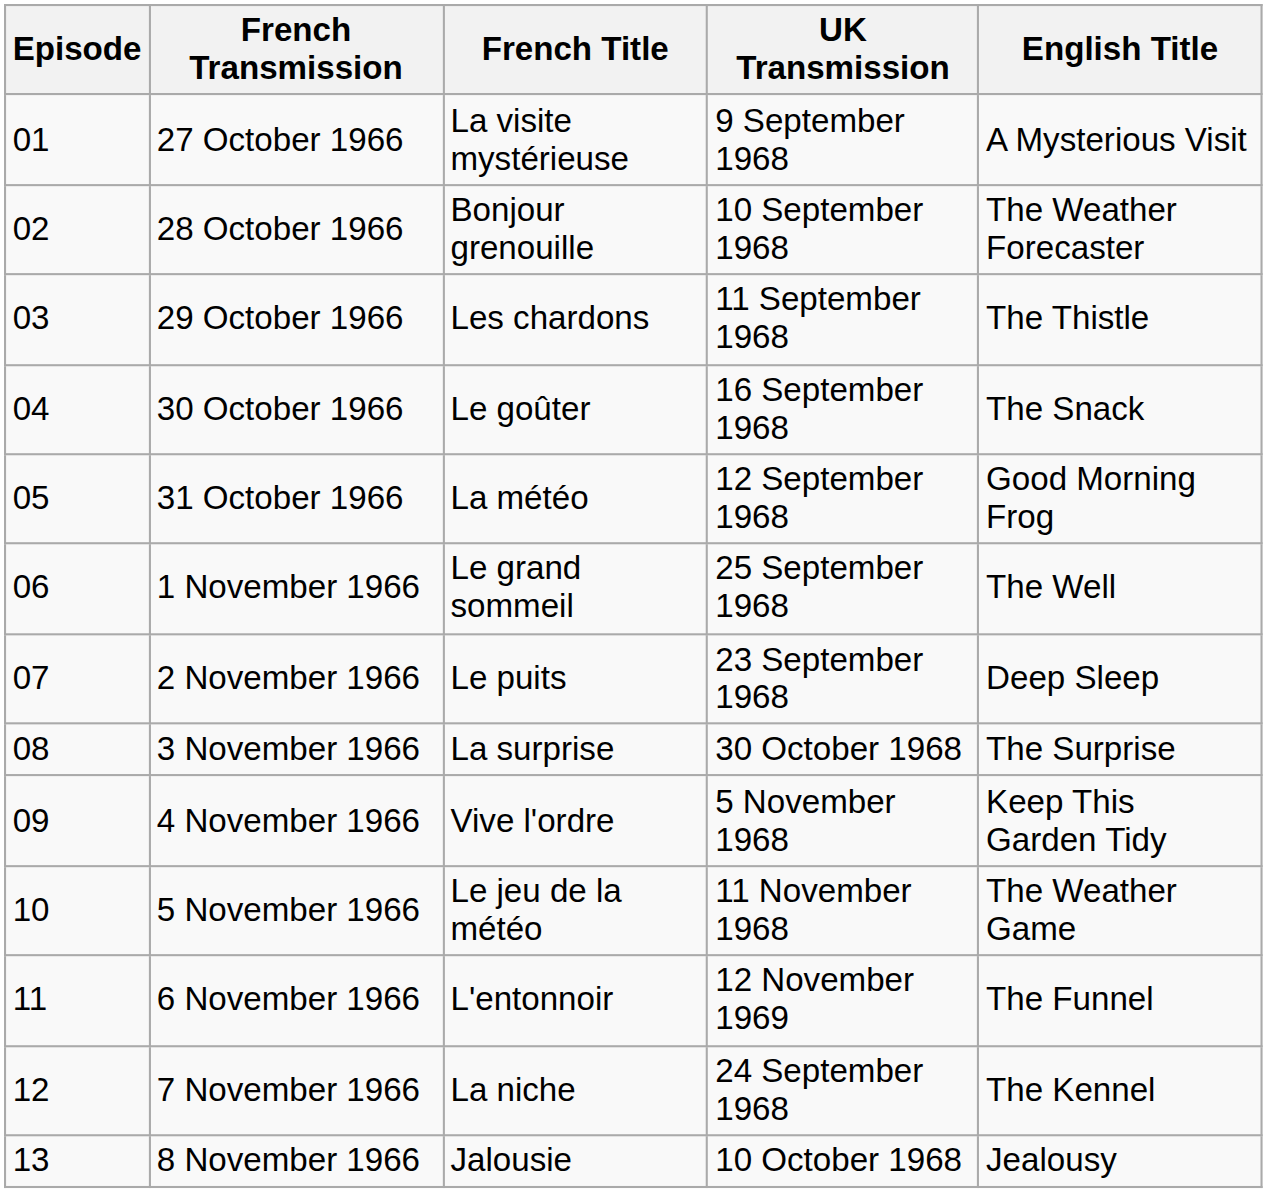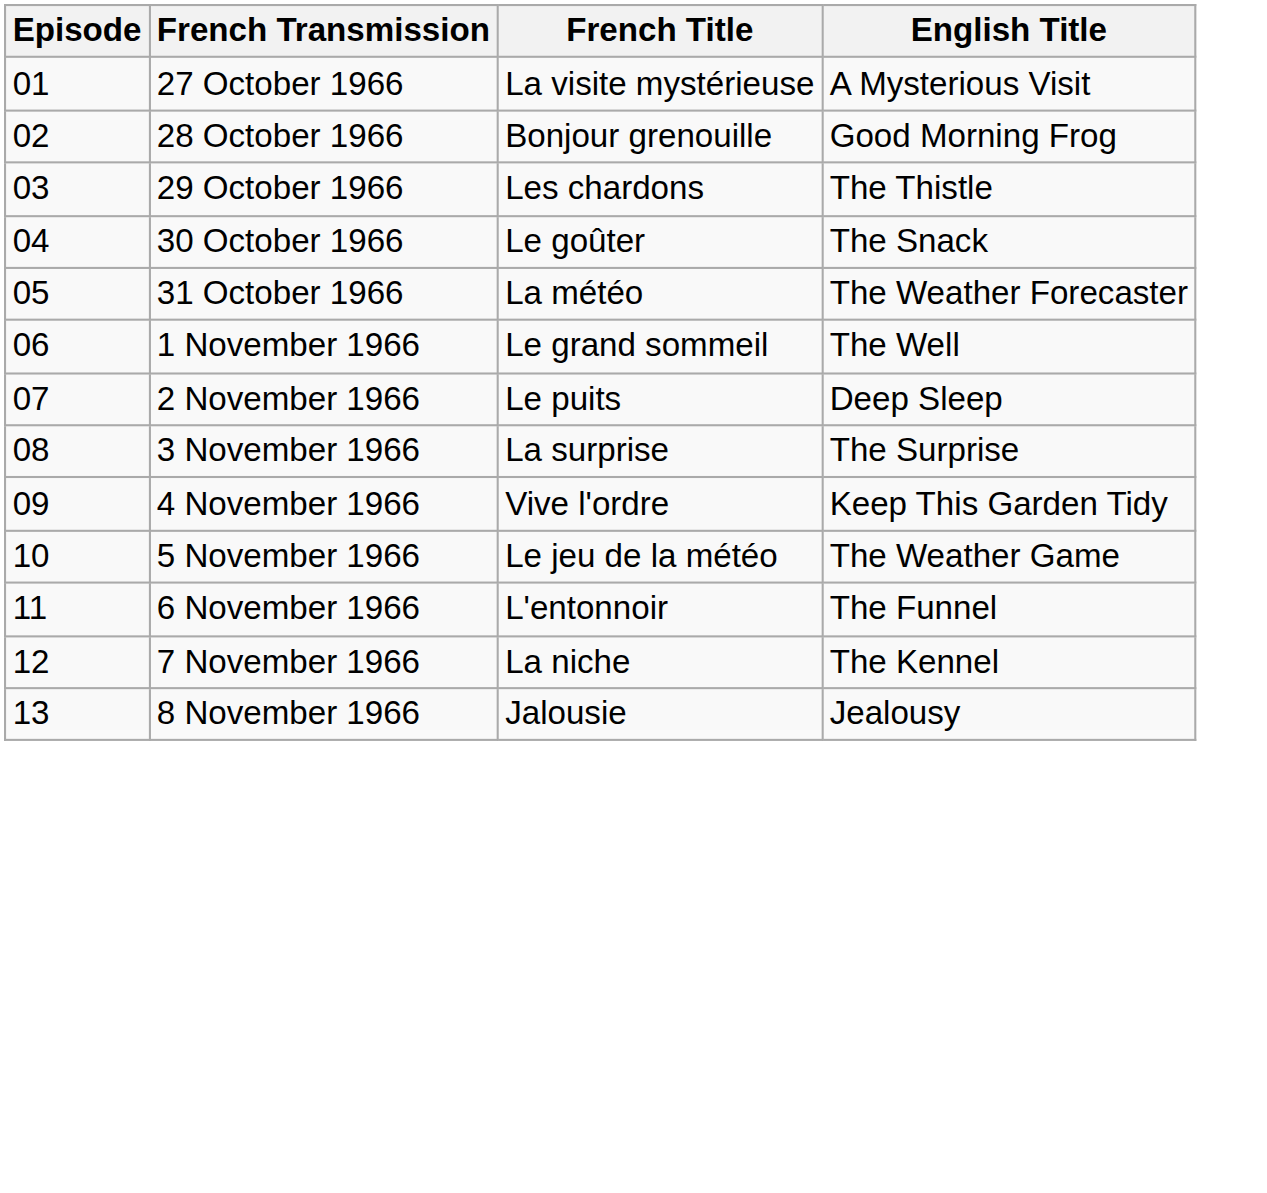 <table class="wikitable">
 <tr>
 <th>Episode</th>
 <th>French Transmission</th>
 <th>French Title</th>
-<th>UK Transmission</th>
 <th>English Title</th>
 </tr>
 <tr>
 <td>01</td>
 <td>27 October 1966</td>
 <td>La visite mystérieuse</td>
-<td>9 September 1968</td>
 <td>A Mysterious Visit</td>
 </tr>
 <tr>
 <td>02</td>
 <td>28 October 1966</td>
 <td>Bonjour grenouille</td>
-<td>10 September 1968</td>
-<td>The Weather Forecaster</td>
+<td>Good Morning Frog</td>
 </tr>
 <tr>
 <td>03</td>
 <td>29 October 1966</td>
 <td>Les chardons</td>
-<td>11 September 1968</td>
 <td>The Thistle</td>
 </tr>
 <tr>
 <td>04</td>
 <td>30 October 1966</td>
 <td>Le goûter</td>
-<td>16 September 1968</td>
 <td>The Snack</td>
 </tr>
 <tr>
 <td>05</td>
 <td>31 October 1966</td>
 <td>La météo</td>
-<td>12 September 1968</td>
-<td>Good Morning Frog</td>
+<td>The Weather Forecaster</td>
 </tr>
 <tr>
 <td>06</td>
 <td>1 November 1966</td>
 <td>Le grand sommeil</td>
-<td>25 September 1968</td>
 <td>The Well</td>
 </tr>
 <tr>
 <td>07</td>
 <td>2 November 1966</td>
 <td>Le puits</td>
-<td>23 September 1968</td>
 <td>Deep Sleep</td>
 </tr>
 <tr>
 <td>08</td>
 <td>3 November 1966</td>
 <td>La surprise</td>
-<td>30 October 1968</td>
 <td>The Surprise</td>
 </tr>
 <tr>
 <td>09</td>
 <td>4 November 1966</td>
 <td>Vive l'ordre</td>
-<td>5 November 1968</td>
 <td>Keep This Garden Tidy</td>
 </tr>
 <tr>
 <td>10</td>
 <td>5 November 1966</td>
 <td>Le jeu de la météo</td>
-<td>11 November 1968</td>
 <td>The Weather Game</td>
 </tr>
 <tr>
 <td>11</td>
 <td>6 November 1966</td>
 <td>L'entonnoir</td>
-<td>12 November 1969</td>
 <td>The Funnel</td>
 </tr>
 <tr>
 <td>12</td>
 <td>7 November 1966</td>
 <td>La niche</td>
-<td>24 September 1968</td>
 <td>The Kennel</td>
 </tr>
 <tr>
 <td>13</td>
 <td>8 November 1966</td>
 <td>Jalousie</td>
-<td>10 October 1968</td>
 <td>Jealousy</td>
 </tr>
 </table>
